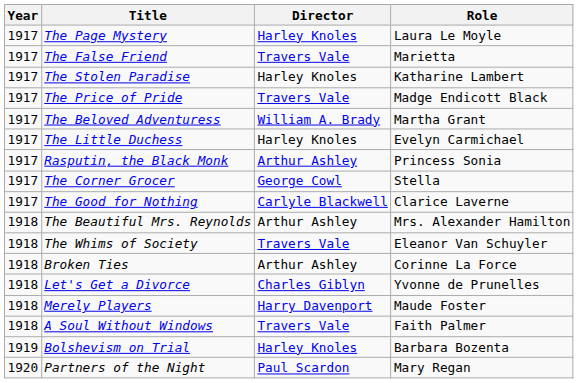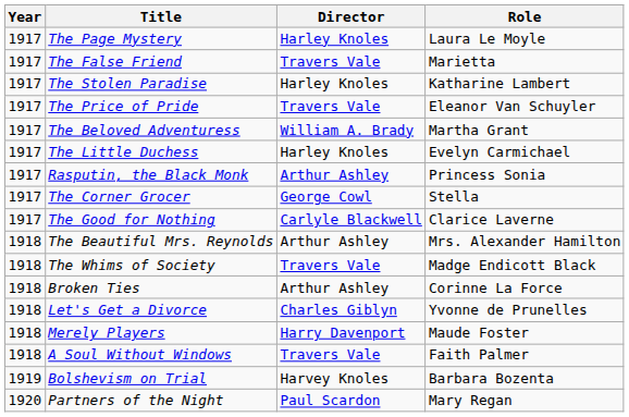 <table class="wikitable sortable">
 <tr>
 <th>Year</th>
 <th>Title</th>
 <th>Director</th>
 <th>Role</th>
 </tr>
 <tr>
 <td>1917</td>
 <td><em><a href='#'>The Page Mystery</a></em></td>
 <td><a href='#'>Harley Knoles</a></td>
 <td>Laura Le Moyle</td>
 </tr>
 <tr>
 <td>1917</td>
 <td><em><a href='#'>The False Friend</a></em></td>
 <td><a href='#'>Travers Vale</a></td>
 <td>Marietta</td>
 </tr>
 <tr>
 <td>1917</td>
 <td><em><a href='#'>The Stolen Paradise</a></em></td>
 <td>Harley Knoles</td>
 <td>Katharine Lambert</td>
 </tr>
 <tr>
 <td>1917</td>
 <td><em><a href='#'>The Price of Pride</a></em></td>
 <td><a href='#'>Travers Vale</a></td>
-<td>Madge Endicott Black</td>
+<td>Eleanor Van Schuyler</td>
 </tr>
 <tr>
 <td>1917</td>
 <td><em><a href='#'>The Beloved Adventuress</a></em></td>
 <td><a href='#'>William A. Brady</a></td>
 <td>Martha Grant</td>
 </tr>
 <tr>
 <td>1917</td>
 <td><em><a href='#'>The Little Duchess</a></em></td>
 <td>Harley Knoles</td>
 <td>Evelyn Carmichael</td>
 </tr>
 <tr>
 <td>1917</td>
 <td><em><a href='#'>Rasputin, the Black Monk</a></em></td>
 <td><a href='#'>Arthur Ashley</a></td>
 <td>Princess Sonia</td>
 </tr>
 <tr>
 <td>1917</td>
 <td><em><a href='#'>The Corner Grocer</a></em></td>
 <td><a href='#'>George Cowl</a></td>
 <td>Stella</td>
 </tr>
 <tr>
 <td>1917</td>
 <td><em><a href='#'>The Good for Nothing</a></em></td>
 <td><a href='#'>Carlyle Blackwell</a></td>
 <td>Clarice Laverne</td>
 </tr>
 <tr>
 <td>1918</td>
 <td><em>The Beautiful Mrs. Reynolds</em></td>
 <td>Arthur Ashley</td>
 <td>Mrs. Alexander Hamilton</td>
 </tr>
 <tr>
 <td>1918</td>
 <td><em>The Whims of Society</em></td>
 <td><a href='#'>Travers Vale</a></td>
-<td>Eleanor Van Schuyler</td>
+<td>Madge Endicott Black</td>
 </tr>
 <tr>
 <td>1918</td>
 <td><em>Broken Ties</em></td>
 <td>Arthur Ashley</td>
 <td>Corinne La Force</td>
 </tr>
 <tr>
 <td>1918</td>
 <td><em><a href='#'>Let's Get a Divorce</a></em></td>
 <td><a href='#'>Charles Giblyn</a></td>
 <td>Yvonne de Prunelles</td>
 </tr>
 <tr>
 <td>1918</td>
 <td><em><a href='#'>Merely Players</a></em></td>
 <td><a href='#'>Harry Davenport</a></td>
 <td>Maude Foster</td>
 </tr>
 <tr>
 <td>1918</td>
 <td><em><a href='#'>A Soul Without Windows</a></em></td>
 <td><a href='#'>Travers Vale</a></td>
 <td>Faith Palmer</td>
 </tr>
 <tr>
 <td>1919</td>
 <td><em><a href='#'>Bolshevism on Trial</a></em></td>
-<td><a href='#'>Harley Knoles</a></td>
+<td>Harvey Knoles</td>
 <td>Barbara Bozenta</td>
 </tr>
 <tr>
 <td>1920</td>
 <td><em>Partners of the Night</em></td>
 <td><a href='#'>Paul Scardon</a></td>
 <td>Mary Regan</td>
 </tr>
 </table>
